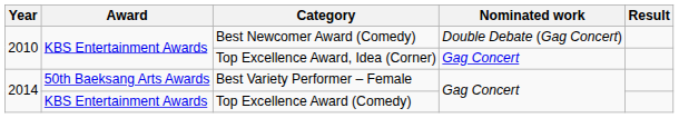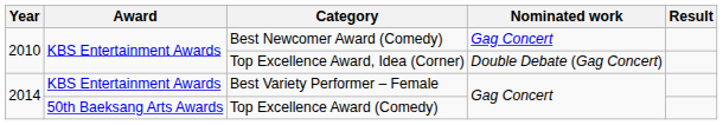 <table class="wikitable">
 <tr>
 <th>Year</th>
 <th>Award</th>
 <th>Category</th>
 <th>Nominated work</th>
 <th>Result</th>
 </tr>
 <tr>
 <td rowspan="2">2010</td>
 <td rowspan="2"><a href='#'>KBS Entertainment Awards</a></td>
 <td>Best Newcomer Award (Comedy)</td>
+<td><em><a href='#'>Gag Concert</a></em></td>
+<td></td>
+</tr>
+<tr>
+<td>Top Excellence Award, Idea (Corner)</td>
 <td><em>Double Debate</em> (<em>Gag Concert</em>)</td>
 <td></td>
 </tr>
 <tr>
-<td>Top Excellence Award, Idea (Corner)</td>
-<td><em><a href='#'>Gag Concert</a></em></td>
-<td></td>
-</tr>
-<tr>
 <td rowspan="2">2014</td>
-<td><a href='#'>50th Baeksang Arts Awards</a></td>
+<td><a href='#'>KBS Entertainment Awards</a></td>
 <td>Best Variety Performer – Female</td>
 <td rowspan="2"><em>Gag Concert</em></td>
 <td></td>
 </tr>
 <tr>
-<td><a href='#'>KBS Entertainment Awards</a></td>
+<td><a href='#'>50th Baeksang Arts Awards</a></td>
 <td>Top Excellence Award (Comedy)</td>
 <td></td>
 </tr>
 </table>
